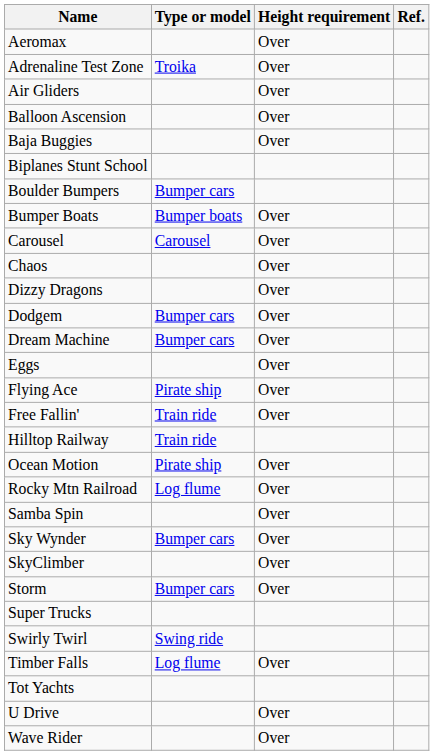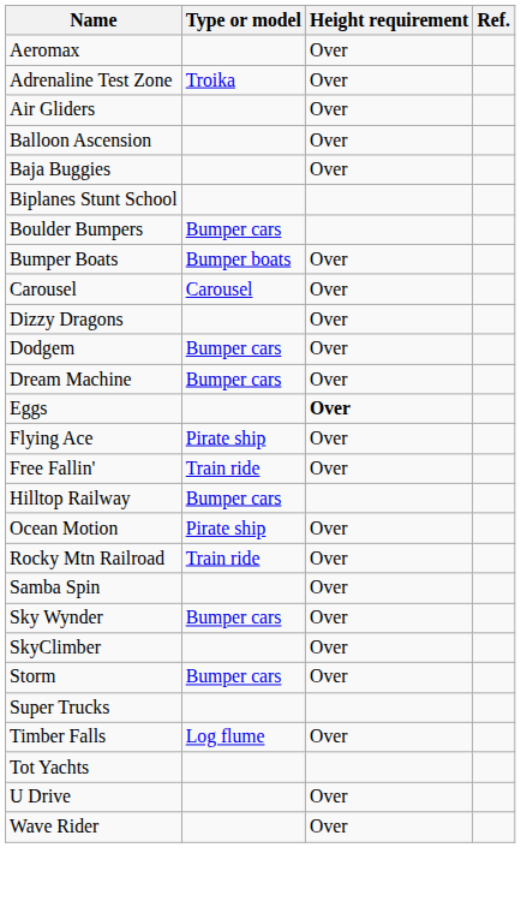 <table class="wikitable sortable plainrowheaders">
 <tr>
 <th>Name</th>
 <th>Type or model</th>
 <th>Height requirement</th>
 <th class="unsortable">Ref.</th>
 </tr>
 <tr>
 <td>Aeromax</td>
 <td></td>
 <td>Over </td>
 <td></td>
 </tr>
 <tr>
 <td>Adrenaline Test Zone</td>
 <td><a href='#'>Troika</a></td>
 <td>Over </td>
 <td></td>
 </tr>
 <tr>
 <td>Air Gliders</td>
 <td></td>
 <td>Over </td>
 <td></td>
 </tr>
 <tr>
 <td>Balloon Ascension</td>
 <td></td>
 <td>Over </td>
 <td></td>
 </tr>
 <tr>
 <td>Baja Buggies</td>
 <td></td>
 <td>Over </td>
 <td></td>
 </tr>
 <tr>
 <td>Biplanes Stunt School</td>
 <td></td>
 <td></td>
 <td></td>
 </tr>
 <tr>
 <td>Boulder Bumpers</td>
 <td><a href='#'>Bumper cars</a></td>
 <td></td>
 <td></td>
 </tr>
 <tr>
 <td>Bumper Boats</td>
 <td><a href='#'>Bumper boats</a></td>
 <td>Over </td>
 <td></td>
 </tr>
 <tr>
 <td>Carousel</td>
 <td><a href='#'>Carousel</a></td>
 <td>Over </td>
 <td></td>
 </tr>
 <tr>
-<td>Chaos</td>
-<td></td>
-<td>Over </td>
-<td></td>
-</tr>
-<tr>
 <td>Dizzy Dragons</td>
 <td></td>
 <td>Over </td>
 <td></td>
 </tr>
 <tr>
 <td>Dodgem</td>
 <td><a href='#'>Bumper cars</a></td>
 <td>Over </td>
 <td></td>
 </tr>
 <tr>
 <td>Dream Machine</td>
 <td><a href='#'>Bumper cars</a></td>
 <td>Over </td>
 <td></td>
 </tr>
 <tr>
 <td>Eggs</td>
 <td></td>
-<td>Over </td>
+<td><strong>Over </strong></td>
 <td></td>
 </tr>
 <tr>
 <td>Flying Ace</td>
 <td><a href='#'>Pirate ship</a></td>
 <td>Over </td>
 <td></td>
 </tr>
 <tr>
 <td>Free Fallin'</td>
 <td><a href='#'>Train ride</a></td>
 <td>Over </td>
 <td></td>
 </tr>
 <tr>
 <td>Hilltop Railway</td>
-<td><a href='#'>Train ride</a></td>
+<td><a href='#'>Bumper cars</a></td>
 <td></td>
 <td></td>
 </tr>
 <tr>
 <td>Ocean Motion</td>
 <td><a href='#'>Pirate ship</a></td>
 <td>Over </td>
 <td></td>
 </tr>
 <tr>
 <td>Rocky Mtn Railroad</td>
-<td><a href='#'>Log flume</a></td>
+<td><a href='#'>Train ride</a></td>
 <td>Over </td>
 <td></td>
 </tr>
 <tr>
 <td>Samba Spin</td>
 <td></td>
 <td>Over </td>
 <td></td>
 </tr>
 <tr>
 <td>Sky Wynder</td>
 <td><a href='#'>Bumper cars</a></td>
 <td>Over </td>
 <td></td>
 </tr>
 <tr>
 <td>SkyClimber</td>
 <td></td>
 <td>Over </td>
 <td></td>
 </tr>
 <tr>
 <td>Storm</td>
 <td><a href='#'>Bumper cars</a></td>
 <td>Over </td>
 <td></td>
 </tr>
 <tr>
 <td>Super Trucks</td>
 <td></td>
 <td></td>
 <td></td>
 </tr>
 <tr>
-<td>Swirly Twirl</td>
-<td><a href='#'>Swing ride</a></td>
-<td></td>
-<td></td>
-</tr>
-<tr>
 <td>Timber Falls</td>
 <td><a href='#'>Log flume</a></td>
 <td>Over </td>
 <td></td>
 </tr>
 <tr>
 <td>Tot Yachts</td>
 <td></td>
 <td></td>
 <td></td>
 </tr>
 <tr>
 <td>U Drive</td>
 <td></td>
 <td>Over </td>
 <td></td>
 </tr>
 <tr>
 <td>Wave Rider</td>
 <td></td>
 <td>Over </td>
 <td></td>
 </tr>
 </table>
